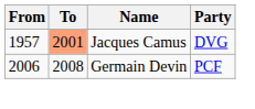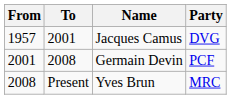 <table class="wikitable">
 <tr>
 <th>From</th>
 <th>To</th>
 <th>Name</th>
 <th>Party</th>
 </tr>
 <tr>
 <td>1957</td>
-<td style="background: lightsalmon;">2001</td>
+<td>2001</td>
 <td>Jacques Camus</td>
 <td><a href='#'>DVG</a></td>
 </tr>
 <tr>
-<td>2006</td>
+<td>2001</td>
 <td>2008</td>
 <td>Germain Devin</td>
 <td><a href='#'>PCF</a></td>
 </tr>
+<tr>
+<td>2008</td>
+<td>Present</td>
+<td>Yves Brun</td>
+<td><a href='#'>MRC</a></td>
+</tr>
 </table>
